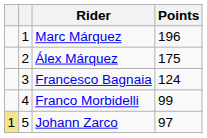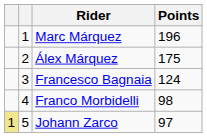 <table class="wikitable" style="font-size: 95%;">
 <tr>
 <th></th>
 <th></th>
 <th>Rider</th>
 <th>Points</th>
 </tr>
 <tr>
 <td></td>
 <td align=center>1</td>
 <td> <a href='#'>Marc Márquez</a></td>
 <td align=left>196</td>
 </tr>
 <tr>
 <td></td>
 <td align=center>2</td>
 <td> <a href='#'>Álex Márquez</a></td>
 <td align=left>175</td>
 </tr>
 <tr>
 <td></td>
 <td align=center>3</td>
 <td> <a href='#'>Francesco Bagnaia</a></td>
 <td align=left>124</td>
 </tr>
 <tr>
 <td></td>
 <td align=center>4</td>
 <td> <a href='#'>Franco Morbidelli</a></td>
-<td align=left>99</td>
+<td align=left>98</td>
 </tr>
 <tr>
 <td style="background: khaki;"> 1</td>
 <td align=center>5</td>
 <td> <a href='#'>Johann Zarco</a></td>
 <td align=left>97</td>
 </tr>
 </table>
